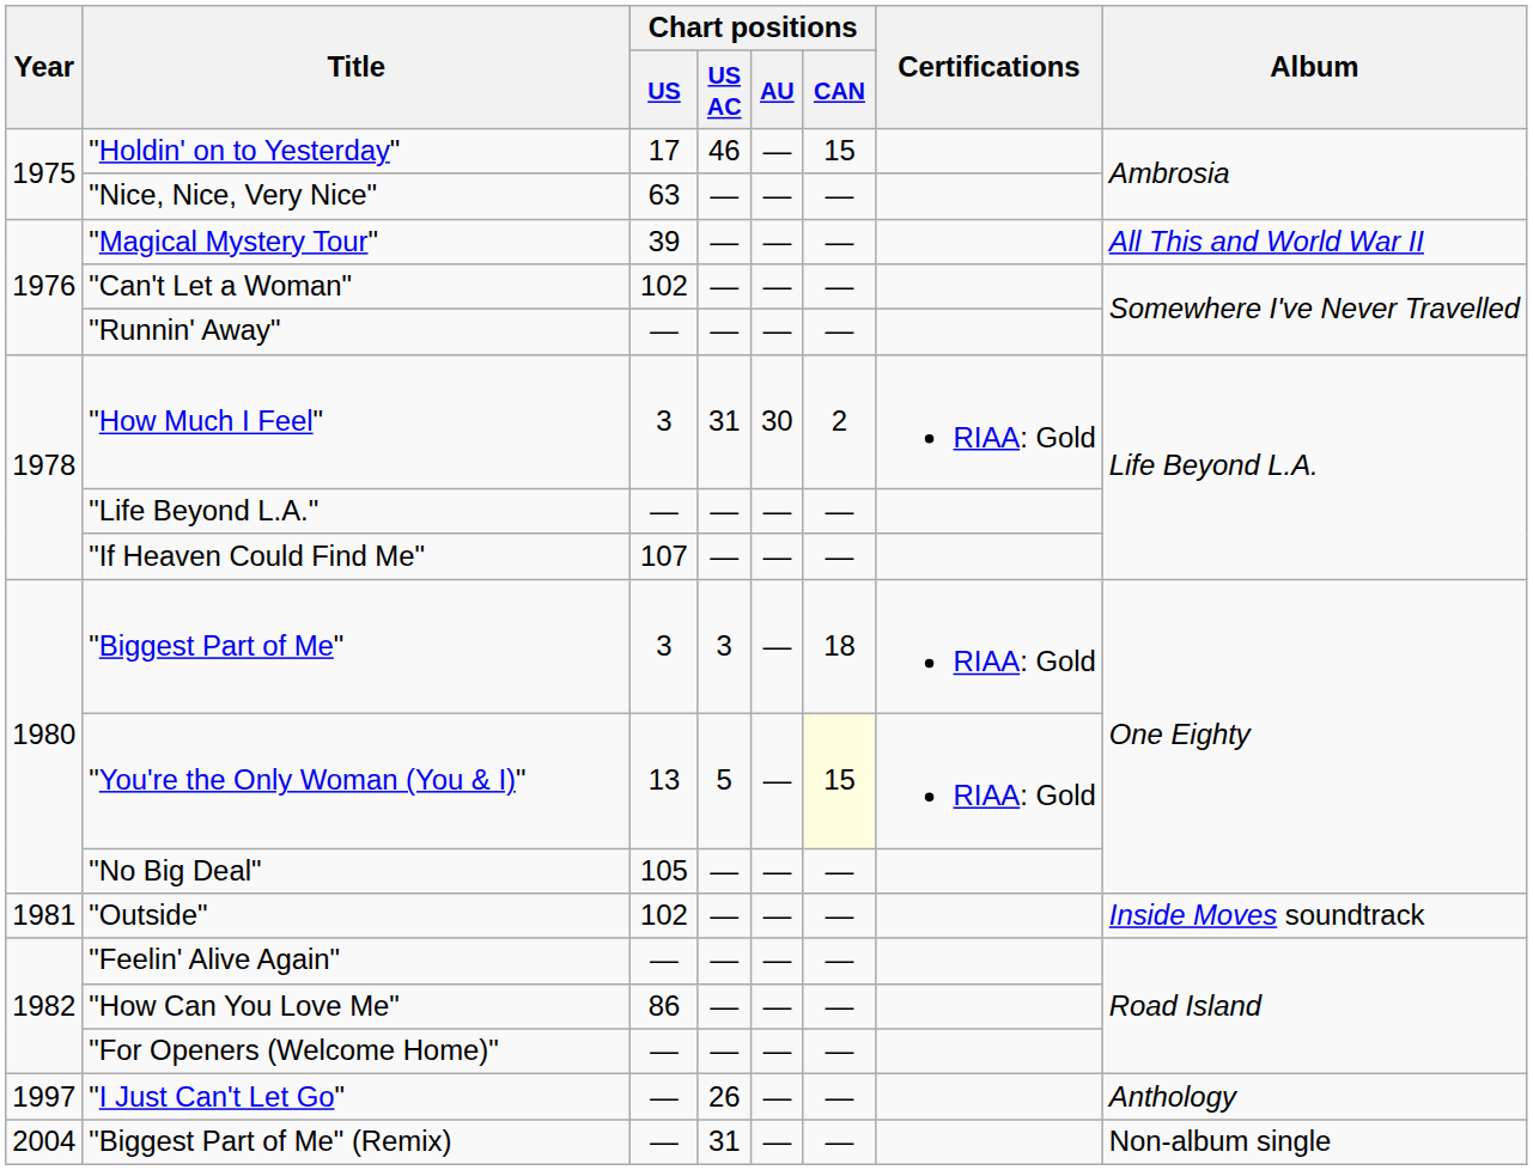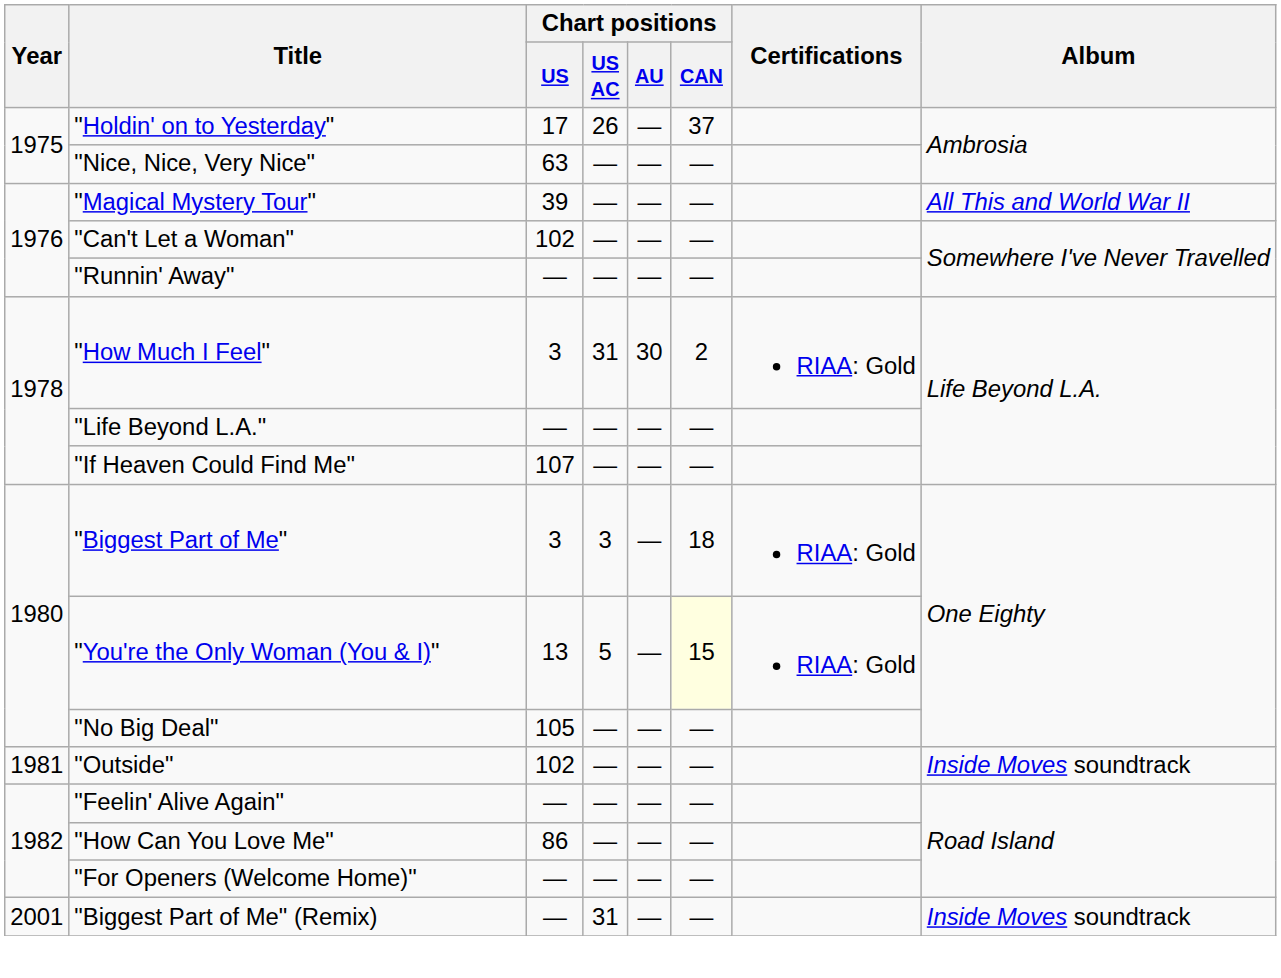 <table class="wikitable" style="text-align: center">
 <tr>
 <th rowspan="2" align="center">Year</th>
 <th rowspan="2" align="center" width="300">Title</th>
 <th colspan="4" align="center" width="130">Chart positions</th>
 <th rowspan="2">Certifications</th>
 <th rowspan="2">Album</th>
 </tr>
 <tr>
 <th><small><a href='#'>US</a></small></th>
 <th><small><a href='#'>US<br>AC</a></small></th>
 <th><small><a href='#'>AU</a></small></th>
 <th><small><a href='#'>CAN</a></small></th>
 </tr>
 <tr>
 <td rowspan="2">1975</td>
 <td align="left">"<a href='#'>Holdin' on to Yesterday</a>"</td>
 <td>17</td>
-<td>46</td>
+<td>26</td>
 <td>—</td>
-<td>15</td>
+<td>37</td>
 <td></td>
 <td align="left" rowspan="2"><em>Ambrosia</em></td>
 </tr>
 <tr>
 <td align="left">"Nice, Nice, Very Nice"</td>
 <td>63</td>
 <td>—</td>
 <td>—</td>
 <td>—</td>
 <td></td>
 </tr>
 <tr>
 <td rowspan="3">1976</td>
 <td align="left">"<a href='#'>Magical Mystery Tour</a>"</td>
 <td>39</td>
 <td>—</td>
 <td>—</td>
 <td>—</td>
 <td></td>
 <td align="left" rowspan="1"><em><a href='#'>All This and World War II</a></em></td>
 </tr>
 <tr>
 <td align="left">"Can't Let a Woman"</td>
 <td>102</td>
 <td>—</td>
 <td>—</td>
 <td>—</td>
 <td></td>
 <td align="left" rowspan="2"><em>Somewhere I've Never Travelled</em></td>
 </tr>
 <tr>
 <td align="left">"Runnin' Away"</td>
 <td>—</td>
 <td>—</td>
 <td>—</td>
 <td>—</td>
 <td></td>
 </tr>
 <tr>
 <td rowspan="3">1978</td>
 <td align="left">"<a href='#'>How Much I Feel</a>"</td>
 <td>3</td>
 <td>31</td>
 <td>30</td>
 <td>2</td>
 <td><br><ul><li><a href='#'>RIAA</a>: Gold</li></ul></td>
 <td align="left" rowspan="3"><em>Life Beyond L.A.</em></td>
 </tr>
 <tr>
 <td align="left">"Life Beyond L.A."</td>
 <td>—</td>
 <td>—</td>
 <td>—</td>
 <td>—</td>
 <td></td>
 </tr>
 <tr>
 <td align="left">"If Heaven Could Find Me"</td>
 <td>107</td>
 <td>—</td>
 <td>—</td>
 <td>—</td>
 <td></td>
 </tr>
 <tr>
 <td rowspan="3">1980</td>
 <td align="left">"<a href='#'>Biggest Part of Me</a>"</td>
 <td>3</td>
 <td>3</td>
 <td>—</td>
 <td>18</td>
 <td><br><ul><li><a href='#'>RIAA</a>: Gold</li></ul></td>
 <td align="left" rowspan="3"><em>One Eighty</em></td>
 </tr>
 <tr>
 <td align="left">"<a href='#'>You're the Only Woman (You & I)</a>"</td>
 <td>13</td>
 <td>5</td>
 <td>—</td>
 <td style="background: lightyellow;">15</td>
 <td><br><ul><li><a href='#'>RIAA</a>: Gold</li></ul></td>
 </tr>
 <tr>
 <td align="left">"No Big Deal"</td>
 <td>105</td>
 <td>—</td>
 <td>—</td>
 <td>—</td>
 <td></td>
 </tr>
 <tr>
 <td rowspan="1">1981</td>
 <td align="left">"Outside"</td>
 <td>102</td>
 <td>—</td>
 <td>—</td>
 <td>—</td>
 <td></td>
 <td align="left" rowspan="1"><em><a href='#'>Inside Moves</a></em> soundtrack</td>
 </tr>
 <tr>
 <td rowspan="3">1982</td>
 <td align="left">"Feelin' Alive Again"</td>
 <td>—</td>
 <td>—</td>
 <td>—</td>
 <td>—</td>
 <td></td>
 <td align="left" rowspan="3"><em>Road Island</em></td>
 </tr>
 <tr>
 <td align="left">"How Can You Love Me"</td>
 <td>86</td>
 <td>—</td>
 <td>—</td>
 <td>—</td>
 <td></td>
 </tr>
 <tr>
 <td align="left">"For Openers (Welcome Home)"</td>
 <td>—</td>
 <td>—</td>
 <td>—</td>
 <td>—</td>
 <td></td>
 </tr>
 <tr>
-<td rowspan="1">1997</td>
-<td align="left">"<a href='#'>I Just Can't Let Go</a>"</td>
-<td>—</td>
-<td>26</td>
-<td>—</td>
-<td>—</td>
-<td></td>
-<td align="left" rowspan="1"><em>Anthology</em></td>
-</tr>
-<tr>
-<td rowspan="1">2004</td>
+<td rowspan="1">2001</td>
 <td align="left">"Biggest Part of Me" (Remix)</td>
 <td>—</td>
 <td>31</td>
 <td>—</td>
 <td>—</td>
 <td></td>
-<td align="left" rowspan="1">Non-album single</td>
+<td align="left" rowspan="1"><em><a href='#'>Inside Moves</a></em> soundtrack</td>
 </tr>
 </table>
